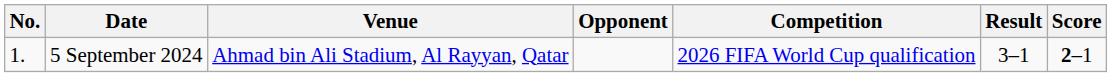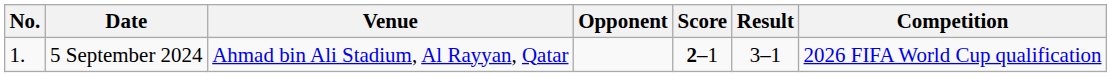 <table class="wikitable">
 <tr>
 <th>No.</th>
 <th>Date</th>
 <th>Venue</th>
 <th>Opponent</th>
+<th>Score</th>
+<th>Result</th>
 <th>Competition</th>
-<th>Result</th>
-<th>Score</th>
 </tr>
 <tr>
 <td>1.</td>
 <td>5 September 2024</td>
 <td><a href='#'>Ahmad bin Ali Stadium</a>, <a href='#'>Al Rayyan</a>, <a href='#'>Qatar</a></td>
 <td></td>
+<td align=center><strong>2</strong>–1</td>
+<td align=center>3–1</td>
 <td><a href='#'>2026 FIFA World Cup qualification</a></td>
-<td align=center>3–1</td>
-<td align=center><strong>2</strong>–1</td>
 </tr>
 </table>
